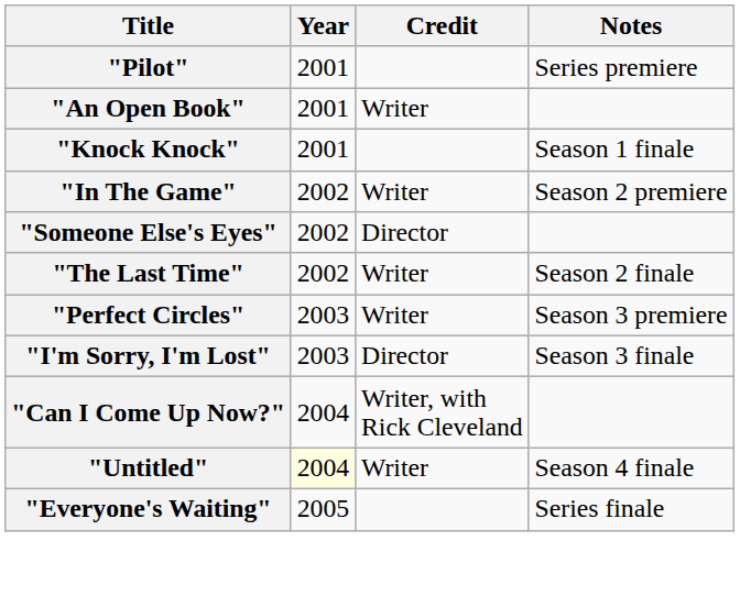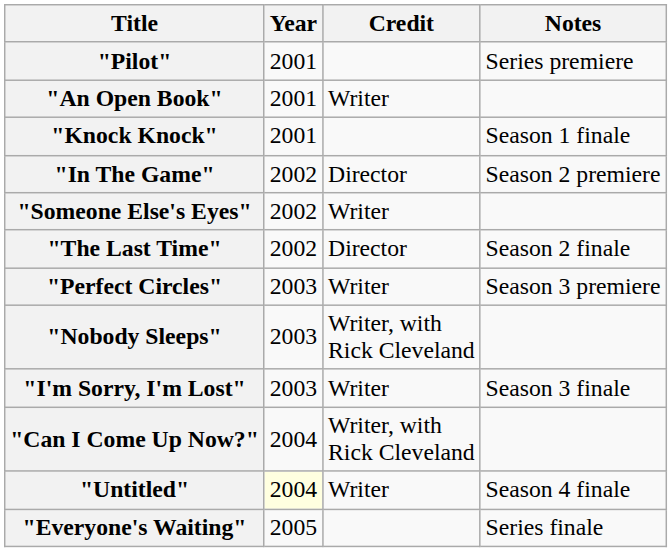 <table class="wikitable sortable plainrowheaders">
 <tr>
 <th scope="col">Title</th>
 <th scope="col">Year</th>
 <th scope="col">Credit</th>
 <th scope="col" class="unsortable">Notes</th>
 </tr>
 <tr>
 <th scope="row">"Pilot"</th>
 <td style="text-align:center;">2001</td>
 <td></td>
 <td>Series premiere</td>
 </tr>
 <tr>
 <th scope="row">"An Open Book"</th>
 <td style="text-align:center;">2001</td>
 <td>Writer</td>
 <td></td>
 </tr>
 <tr>
 <th scope="row">"Knock Knock"</th>
 <td style="text-align:center;">2001</td>
 <td></td>
 <td>Season 1 finale</td>
 </tr>
 <tr>
 <th scope="row">"In The Game"</th>
 <td style="text-align:center;">2002</td>
-<td>Writer</td>
+<td>Director</td>
 <td>Season 2 premiere</td>
 </tr>
 <tr>
 <th scope="row">"Someone Else's Eyes"</th>
 <td style="text-align:center;">2002</td>
-<td>Director</td>
+<td>Writer</td>
 <td></td>
 </tr>
 <tr>
 <th scope="row">"The Last Time"</th>
 <td style="text-align:center;">2002</td>
-<td>Writer</td>
+<td>Director</td>
 <td>Season 2 finale</td>
 </tr>
 <tr>
 <th scope="row">"Perfect Circles"</th>
 <td style="text-align:center;">2003</td>
 <td>Writer</td>
 <td>Season 3 premiere</td>
 </tr>
 <tr>
+<th scope="row">"Nobody Sleeps"</th>
+<td style="text-align:center;">2003</td>
+<td>Writer, with<br>Rick Cleveland</td>
+<td></td>
+</tr>
+<tr>
 <th scope="row">"I'm Sorry, I'm Lost"</th>
 <td style="text-align:center;">2003</td>
-<td>Director</td>
+<td>Writer</td>
 <td>Season 3 finale</td>
 </tr>
 <tr>
 <th scope="row">"Can I Come Up Now?"</th>
 <td style="text-align:center;">2004</td>
 <td>Writer, with<br>Rick Cleveland</td>
 <td></td>
 </tr>
 <tr>
 <th scope="row">"Untitled"</th>
 <td style="background: lightyellow; text-align:center;">2004</td>
 <td>Writer</td>
 <td>Season 4 finale</td>
 </tr>
 <tr>
 <th scope="row">"Everyone's Waiting"</th>
 <td style="text-align:center;">2005</td>
 <td></td>
 <td>Series finale</td>
 </tr>
 </table>
